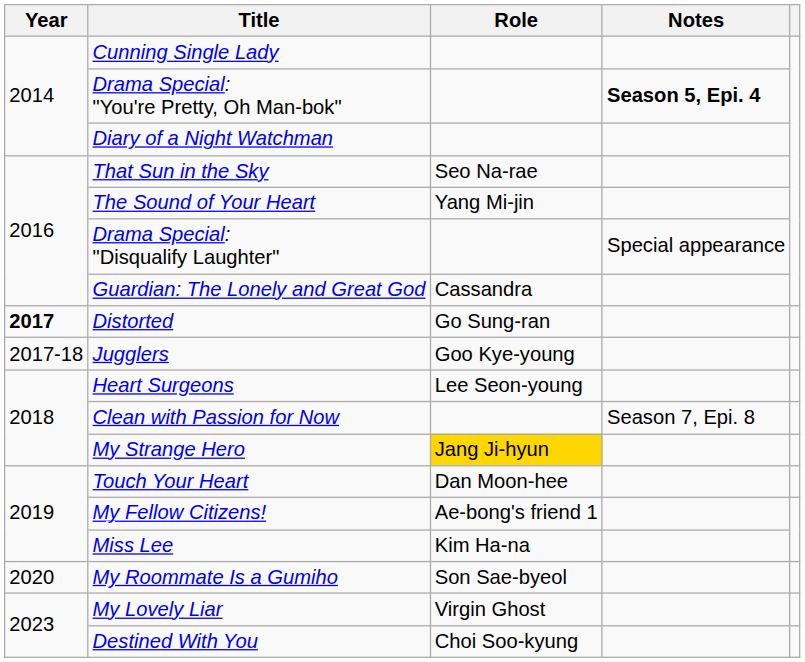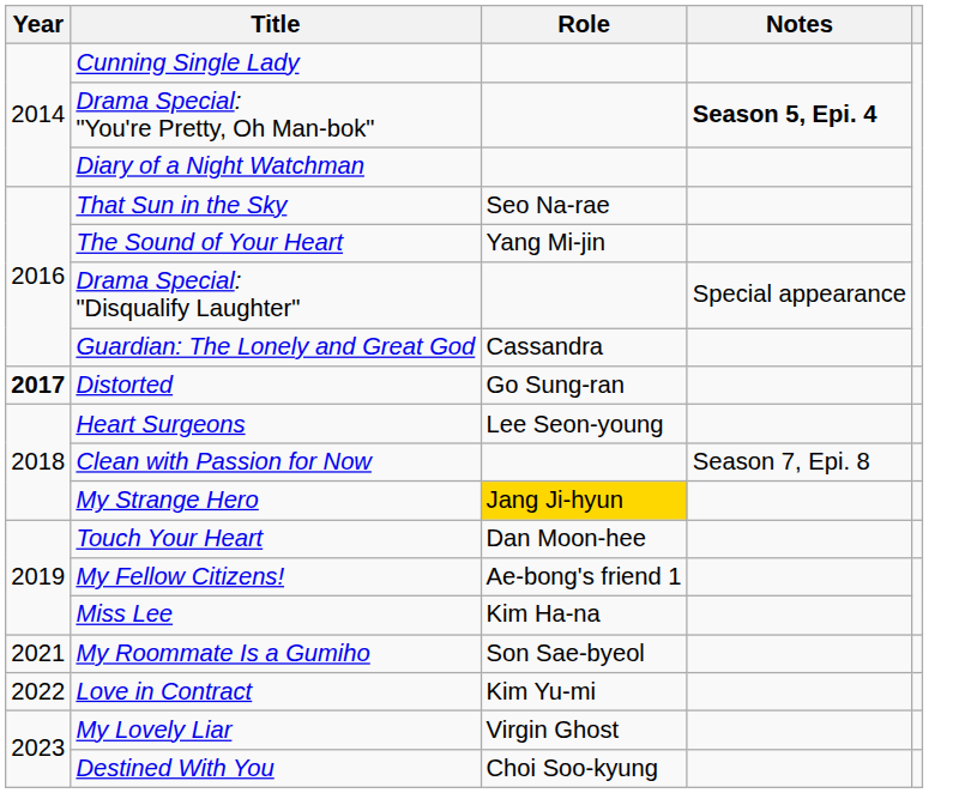 <table class="wikitable sortable">
 <tr>
 <th>Year</th>
 <th>Title</th>
 <th>Role</th>
 <th class="unsortable">Notes</th>
 <th class="unsortable"></th>
 </tr>
 <tr>
 <td rowspan="3">2014</td>
 <td><em><a href='#'>Cunning Single Lady</a></em></td>
 <td></td>
 <td></td>
 <td rowspan=7></td>
 </tr>
 <tr>
 <td><em><a href='#'>Drama Special</a>:</em><br>"You're Pretty, Oh Man-bok"</td>
 <td></td>
 <td><strong>Season 5, Epi. 4</strong></td>
 </tr>
 <tr>
 <td><em><a href='#'>Diary of a Night Watchman</a></em></td>
 <td></td>
 <td></td>
 </tr>
 <tr>
 <td rowspan="4">2016</td>
 <td><em><a href='#'>That Sun in the Sky</a></em></td>
 <td>Seo Na-rae</td>
 <td></td>
 </tr>
 <tr>
 <td><em><a href='#'>The Sound of Your Heart</a></em></td>
 <td>Yang Mi-jin</td>
 <td></td>
 </tr>
 <tr>
 <td><em><a href='#'>Drama Special</a>:</em><br>"Disqualify Laughter"</td>
 <td></td>
 <td>Special appearance</td>
 </tr>
 <tr>
 <td><em><a href='#'>Guardian: The Lonely and Great God</a></em></td>
 <td>Cassandra</td>
 <td></td>
 </tr>
 <tr>
 <td><strong>2017</strong></td>
 <td><em><a href='#'>Distorted</a></em></td>
 <td>Go Sung-ran</td>
 <td></td>
 <td></td>
 </tr>
 <tr>
-<td>2017-18</td>
-<td><em><a href='#'>Jugglers</a></em></td>
-<td>Goo Kye-young</td>
-<td></td>
-<td></td>
-</tr>
-<tr>
 <td rowspan="3">2018</td>
 <td><em><a href='#'>Heart Surgeons</a></em></td>
 <td>Lee Seon-young</td>
 <td></td>
 <td></td>
 </tr>
 <tr>
 <td><em><a href='#'>Clean with Passion for Now</a></em></td>
 <td></td>
 <td>Season 7, Epi. 8</td>
 <td></td>
 </tr>
 <tr>
 <td><em><a href='#'>My Strange Hero</a></em></td>
 <td style="background: gold;">Jang Ji-hyun</td>
 <td></td>
 <td></td>
 </tr>
 <tr>
 <td rowspan="3">2019</td>
 <td><em><a href='#'>Touch Your Heart</a></em></td>
 <td>Dan Moon-hee</td>
 <td></td>
 <td></td>
 </tr>
 <tr>
 <td><em><a href='#'>My Fellow Citizens!</a></em></td>
 <td>Ae-bong's friend 1</td>
 <td></td>
 <td rowspan=2></td>
 </tr>
 <tr>
 <td><em><a href='#'>Miss Lee</a></em></td>
 <td>Kim Ha-na</td>
 <td></td>
 </tr>
 <tr>
-<td>2020</td>
+<td>2021</td>
 <td><em><a href='#'>My Roommate Is a Gumiho</a></em></td>
 <td>Son Sae-byeol</td>
+<td></td>
+<td></td>
+</tr>
+<tr>
+<td>2022</td>
+<td><em><a href='#'>Love in Contract</a></em></td>
+<td>Kim Yu-mi</td>
 <td></td>
 <td></td>
 </tr>
 <tr>
 <td rowspan="2">2023</td>
 <td><em><a href='#'>My Lovely Liar</a></em></td>
 <td>Virgin Ghost</td>
 <td></td>
 <td></td>
 </tr>
 <tr>
 <td><em><a href='#'>Destined With You</a></em></td>
 <td>Choi Soo-kyung</td>
 <td></td>
 <td></td>
 </tr>
 </table>
